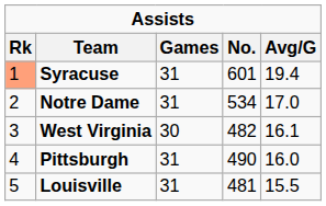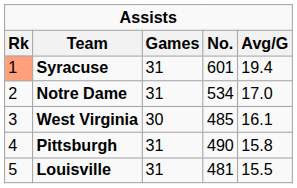 <table class="wikitable" style="white-space:nowrap; font-size:90%;">
 <tr>
 <td colspan=5 align=center><strong>Assists</strong></td>
 </tr>
 <tr>
 <th>Rk</th>
 <th>Team</th>
 <th>Games</th>
 <th>No.</th>
 <th>Avg/G</th>
 </tr>
 <tr>
 <td style="background: lightsalmon;">1</td>
 <td><strong>Syracuse</strong></td>
 <td>31</td>
 <td>601</td>
 <td>19.4</td>
 </tr>
 <tr>
 <td>2</td>
 <td><strong>Notre Dame</strong></td>
 <td>31</td>
 <td>534</td>
 <td>17.0</td>
 </tr>
 <tr>
 <td>3</td>
 <td><strong>West Virginia</strong></td>
 <td>30</td>
-<td>482</td>
+<td>485</td>
 <td>16.1</td>
 </tr>
 <tr>
 <td>4</td>
 <td><strong>Pittsburgh</strong></td>
 <td>31</td>
 <td>490</td>
-<td>16.0</td>
+<td>15.8</td>
 </tr>
 <tr>
 <td>5</td>
 <td><strong>Louisville</strong></td>
 <td>31</td>
 <td>481</td>
 <td>15.5</td>
 </tr>
 </table>
